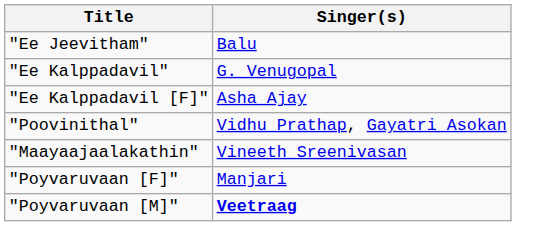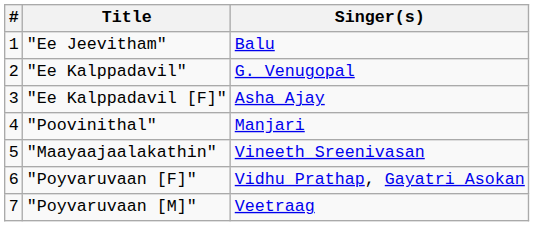 <table class="wikitable" style="font-size:95%;">
 <tr>
+<th>#</th>
 <th>Title</th>
 <th>Singer(s)</th>
 </tr>
 <tr>
+<td>1</td>
 <td>"Ee Jeevitham"</td>
 <td><a href='#'>Balu</a></td>
 </tr>
 <tr>
+<td>2</td>
 <td>"Ee Kalppadavil"</td>
 <td><a href='#'>G. Venugopal</a></td>
 </tr>
 <tr>
+<td>3</td>
 <td>"Ee Kalppadavil [F]"</td>
 <td><a href='#'>Asha Ajay</a></td>
 </tr>
 <tr>
+<td>4</td>
 <td>"Poovinithal"</td>
-<td><a href='#'>Vidhu Prathap</a>, <a href='#'>Gayatri Asokan</a></td>
+<td><a href='#'>Manjari</a></td>
 </tr>
 <tr>
+<td>5</td>
 <td>"Maayaajaalakathin"</td>
 <td><a href='#'>Vineeth Sreenivasan</a></td>
 </tr>
 <tr>
+<td>6</td>
 <td>"Poyvaruvaan [F]"</td>
-<td><a href='#'>Manjari</a></td>
+<td><a href='#'>Vidhu Prathap</a>, <a href='#'>Gayatri Asokan</a></td>
 </tr>
 <tr>
+<td>7</td>
 <td>"Poyvaruvaan [M]"</td>
-<td><strong><a href='#'>Veetraag</a></strong></td>
+<td><a href='#'>Veetraag</a></td>
 </tr>
 </table>
